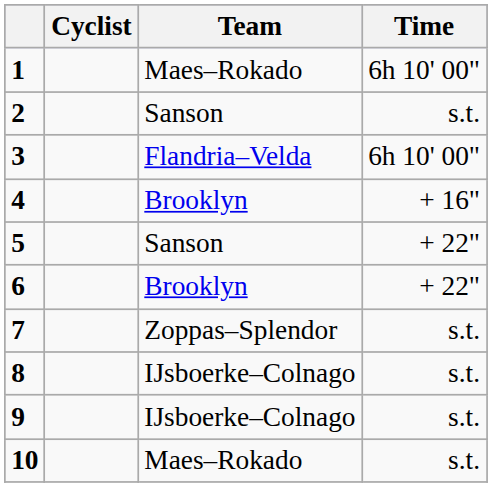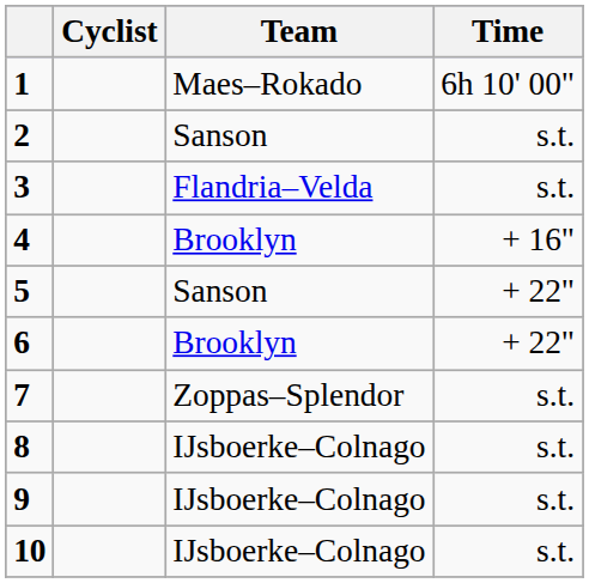 <table class="wikitable">
 <tr style="background:#ccccff;">
 <th></th>
 <th>Cyclist</th>
 <th>Team</th>
 <th>Time</th>
 </tr>
 <tr>
 <td><strong>1</strong></td>
 <td></td>
 <td>Maes–Rokado</td>
 <td align=right>6h 10' 00"</td>
 </tr>
 <tr>
 <td><strong>2</strong></td>
 <td></td>
 <td>Sanson</td>
 <td align=right>s.t.</td>
 </tr>
 <tr>
 <td><strong>3</strong></td>
 <td></td>
 <td><a href='#'>Flandria–Velda</a></td>
-<td align=right>6h 10' 00"</td>
+<td align=right>s.t.</td>
 </tr>
 <tr>
 <td><strong>4</strong></td>
 <td></td>
 <td><a href='#'>Brooklyn</a></td>
 <td align=right>+ 16"</td>
 </tr>
 <tr>
 <td><strong>5</strong></td>
 <td></td>
 <td>Sanson</td>
 <td align=right>+ 22"</td>
 </tr>
 <tr>
 <td><strong>6</strong></td>
 <td></td>
 <td><a href='#'>Brooklyn</a></td>
 <td align=right>+ 22"</td>
 </tr>
 <tr>
 <td><strong>7</strong></td>
 <td></td>
 <td>Zoppas–Splendor</td>
 <td align=right>s.t.</td>
 </tr>
 <tr>
 <td><strong>8</strong></td>
 <td></td>
 <td>IJsboerke–Colnago</td>
 <td align=right>s.t.</td>
 </tr>
 <tr>
 <td><strong>9</strong></td>
 <td></td>
 <td>IJsboerke–Colnago</td>
 <td align=right>s.t.</td>
 </tr>
 <tr>
 <td><strong>10</strong></td>
 <td></td>
-<td>Maes–Rokado</td>
+<td>IJsboerke–Colnago</td>
 <td align=right>s.t.</td>
 </tr>
 </table>
